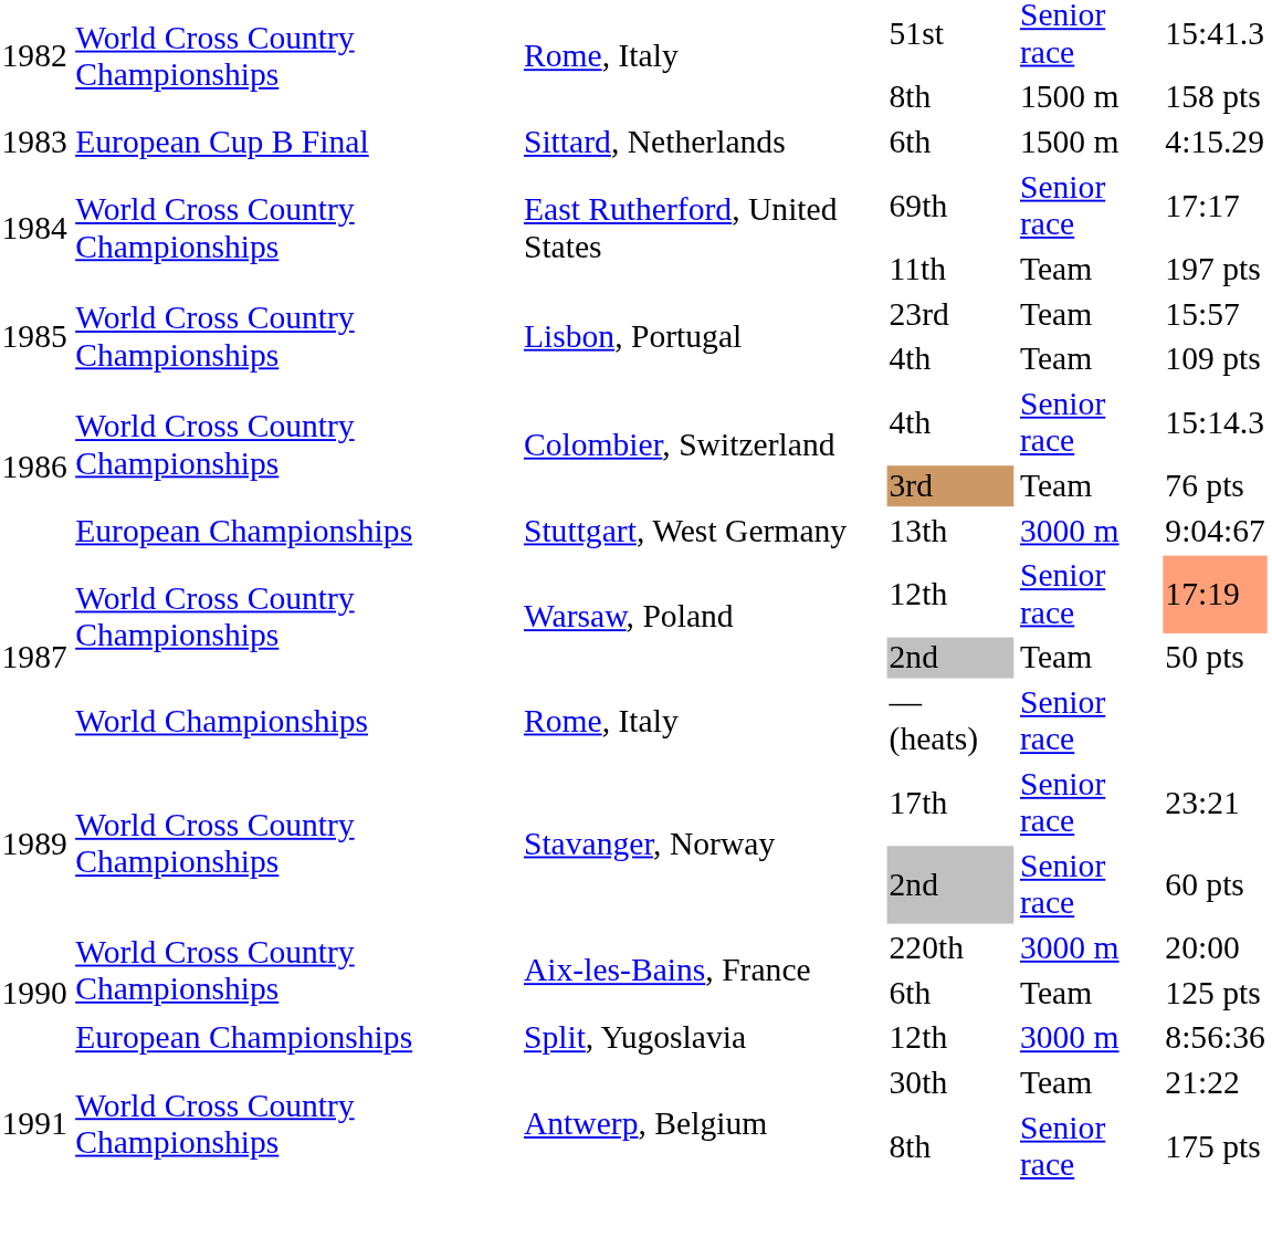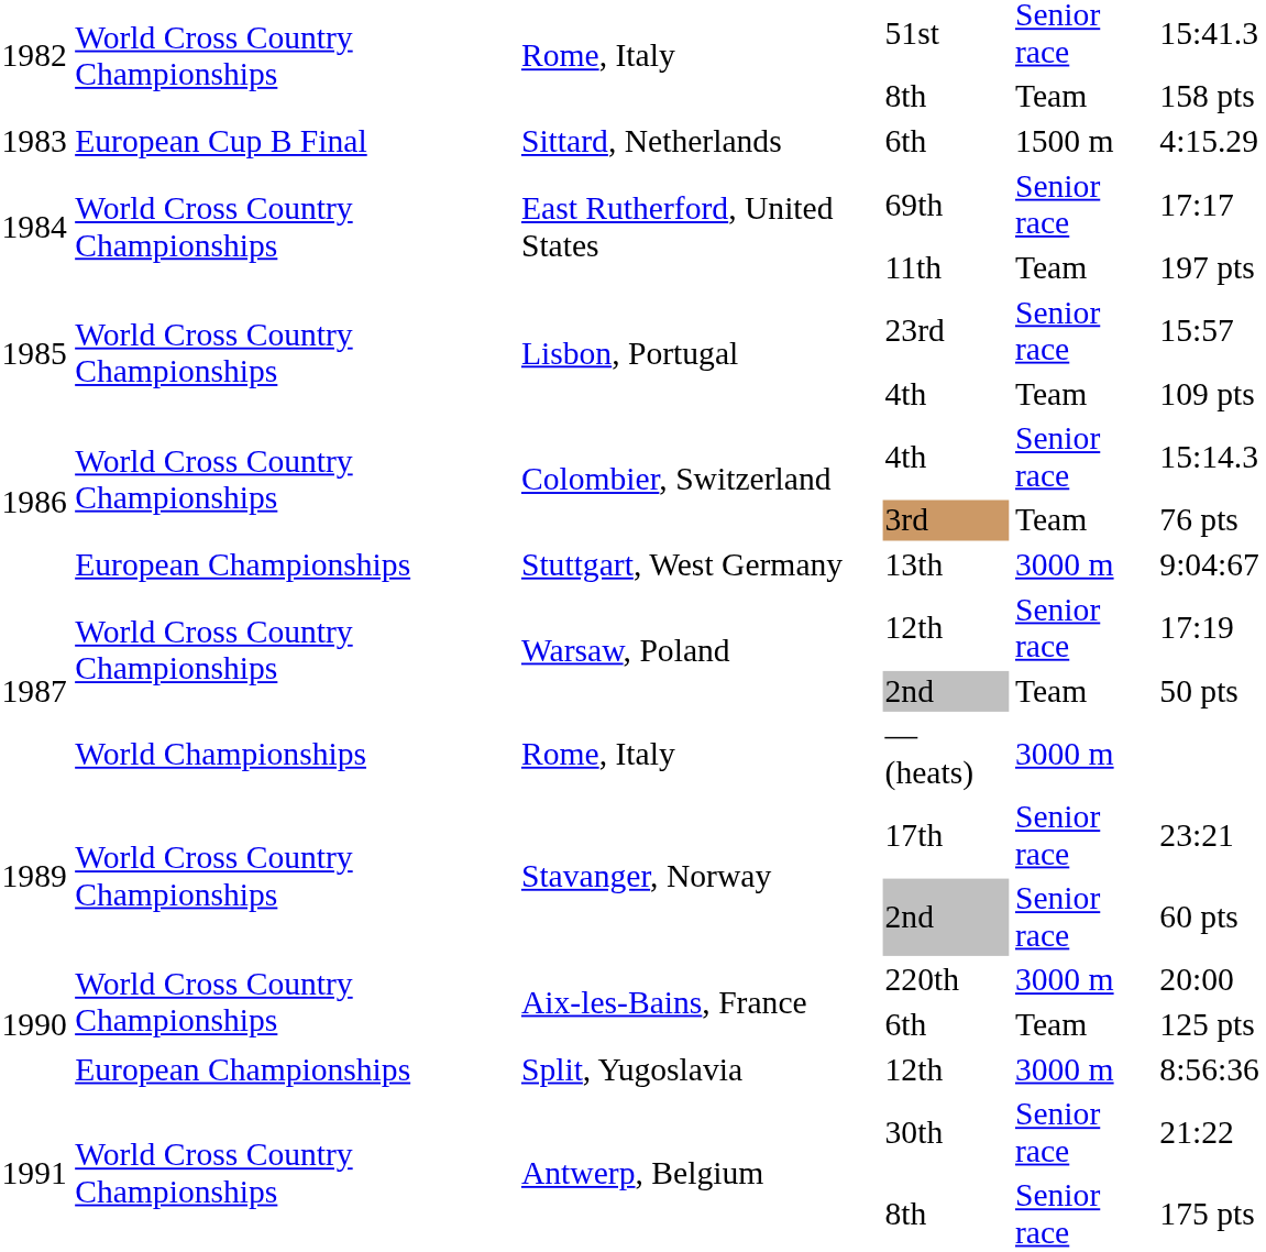 <table>
 <tr>
 <td rowspan=2>1982</td>
 <td rowspan=2><a href='#'>World Cross Country Championships</a></td>
 <td rowspan=2><a href='#'>Rome</a>, Italy</td>
 <td>51st</td>
 <td><a href='#'>Senior race</a></td>
 <td>15:41.3</td>
 </tr>
 <tr>
 <td>8th</td>
-<td>1500 m</td>
+<td>Team</td>
 <td>158 pts</td>
 </tr>
 <tr>
 <td>1983</td>
 <td><a href='#'>European Cup B Final</a></td>
 <td><a href='#'>Sittard</a>, Netherlands</td>
 <td>6th</td>
 <td>1500 m</td>
 <td>4:15.29</td>
 </tr>
 <tr>
 <td rowspan=2>1984</td>
 <td rowspan=2><a href='#'>World Cross Country Championships</a></td>
 <td rowspan=2><a href='#'>East Rutherford</a>, United States</td>
 <td>69th</td>
 <td><a href='#'>Senior race</a></td>
 <td>17:17</td>
 </tr>
 <tr>
 <td>11th</td>
 <td>Team</td>
 <td>197 pts</td>
 </tr>
 <tr>
 <td rowspan=2>1985</td>
 <td rowspan=2><a href='#'>World Cross Country Championships</a></td>
 <td rowspan=2><a href='#'>Lisbon</a>, Portugal</td>
 <td>23rd</td>
-<td>Team</td>
+<td><a href='#'>Senior race</a></td>
 <td>15:57</td>
 </tr>
 <tr>
 <td>4th</td>
 <td>Team</td>
 <td>109 pts</td>
 </tr>
 <tr>
 <td rowspan=3>1986</td>
 <td rowspan=2><a href='#'>World Cross Country Championships</a></td>
 <td rowspan=2><a href='#'>Colombier</a>, Switzerland</td>
 <td>4th</td>
 <td><a href='#'>Senior race</a></td>
 <td>15:14.3</td>
 </tr>
 <tr>
 <td bgcolor=cc9966>3rd</td>
 <td>Team</td>
 <td>76 pts</td>
 </tr>
 <tr>
 <td><a href='#'>European Championships</a></td>
 <td><a href='#'>Stuttgart</a>, West Germany</td>
 <td>13th</td>
 <td><a href='#'>3000 m</a></td>
 <td>9:04:67</td>
 </tr>
 <tr>
 <td rowspan=3>1987</td>
 <td rowspan=2><a href='#'>World Cross Country Championships</a></td>
 <td rowspan=2><a href='#'>Warsaw</a>, Poland</td>
 <td>12th</td>
 <td><a href='#'>Senior race</a></td>
-<td style="background: lightsalmon;">17:19</td>
+<td>17:19</td>
 </tr>
 <tr>
 <td bgcolor=silver>2nd</td>
 <td>Team</td>
 <td>50 pts</td>
 </tr>
 <tr>
 <td><a href='#'>World Championships</a></td>
 <td><a href='#'>Rome</a>, Italy</td>
 <td>— (heats)</td>
-<td><a href='#'>Senior race</a></td>
+<td><a href='#'>3000 m</a></td>
 <td></td>
 </tr>
 <tr>
 <td rowspan=2>1989</td>
 <td rowspan=2><a href='#'>World Cross Country Championships</a></td>
 <td rowspan=2><a href='#'>Stavanger</a>, Norway</td>
 <td>17th</td>
 <td><a href='#'>Senior race</a></td>
 <td>23:21</td>
 </tr>
 <tr>
 <td bgcolor=silver>2nd</td>
 <td><a href='#'>Senior race</a></td>
 <td>60 pts</td>
 </tr>
 <tr>
 <td rowspan=3>1990</td>
 <td rowspan=2><a href='#'>World Cross Country Championships</a></td>
 <td rowspan=2><a href='#'>Aix-les-Bains</a>, France</td>
 <td>220th</td>
 <td><a href='#'>3000 m</a></td>
 <td>20:00</td>
 </tr>
 <tr>
 <td>6th</td>
 <td>Team</td>
 <td>125 pts</td>
 </tr>
 <tr>
 <td><a href='#'>European Championships</a></td>
 <td><a href='#'>Split</a>, Yugoslavia</td>
 <td>12th</td>
 <td><a href='#'>3000 m</a></td>
 <td>8:56:36</td>
 </tr>
 <tr>
 <td rowspan=2>1991</td>
 <td rowspan=2><a href='#'>World Cross Country Championships</a></td>
 <td rowspan=2><a href='#'>Antwerp</a>, Belgium</td>
 <td>30th</td>
-<td>Team</td>
+<td><a href='#'>Senior race</a></td>
 <td>21:22</td>
 </tr>
 <tr>
 <td>8th</td>
 <td><a href='#'>Senior race</a></td>
 <td>175 pts</td>
 </tr>
 </table>
